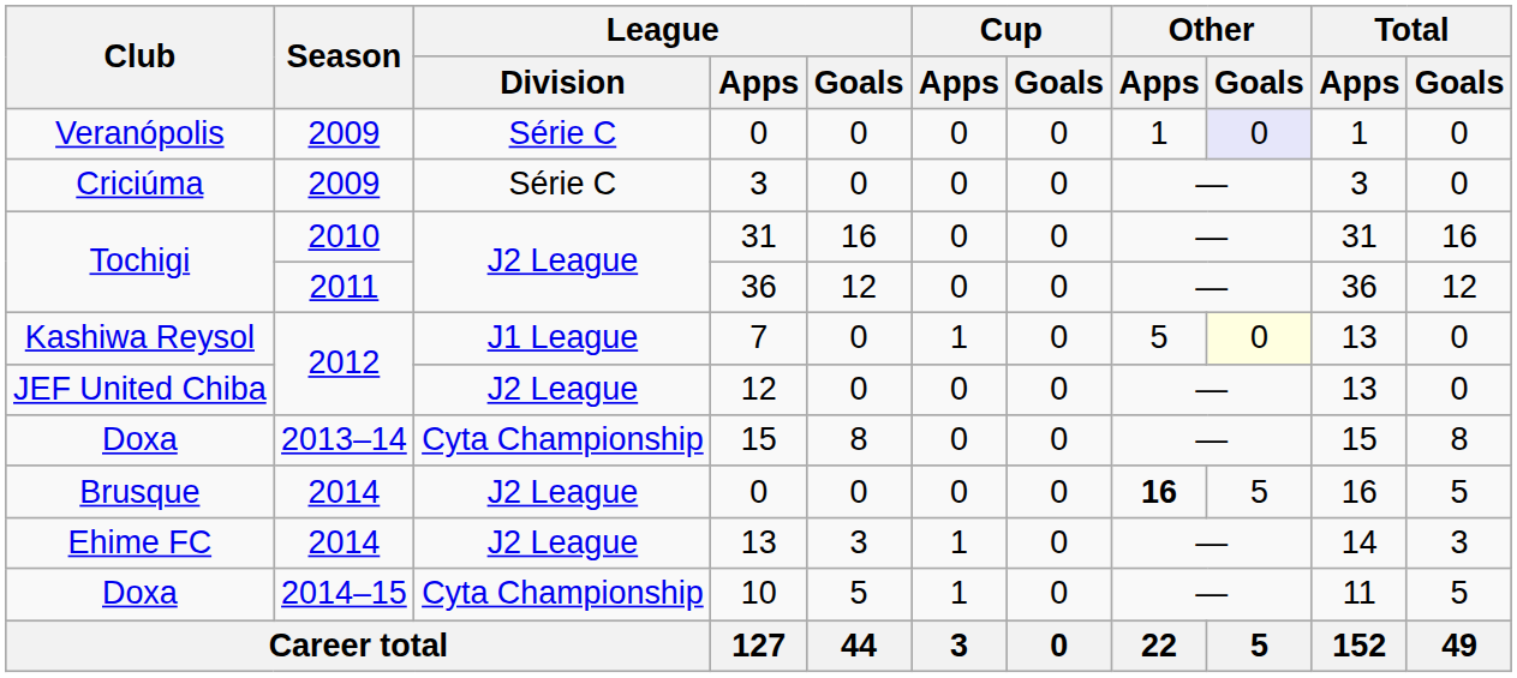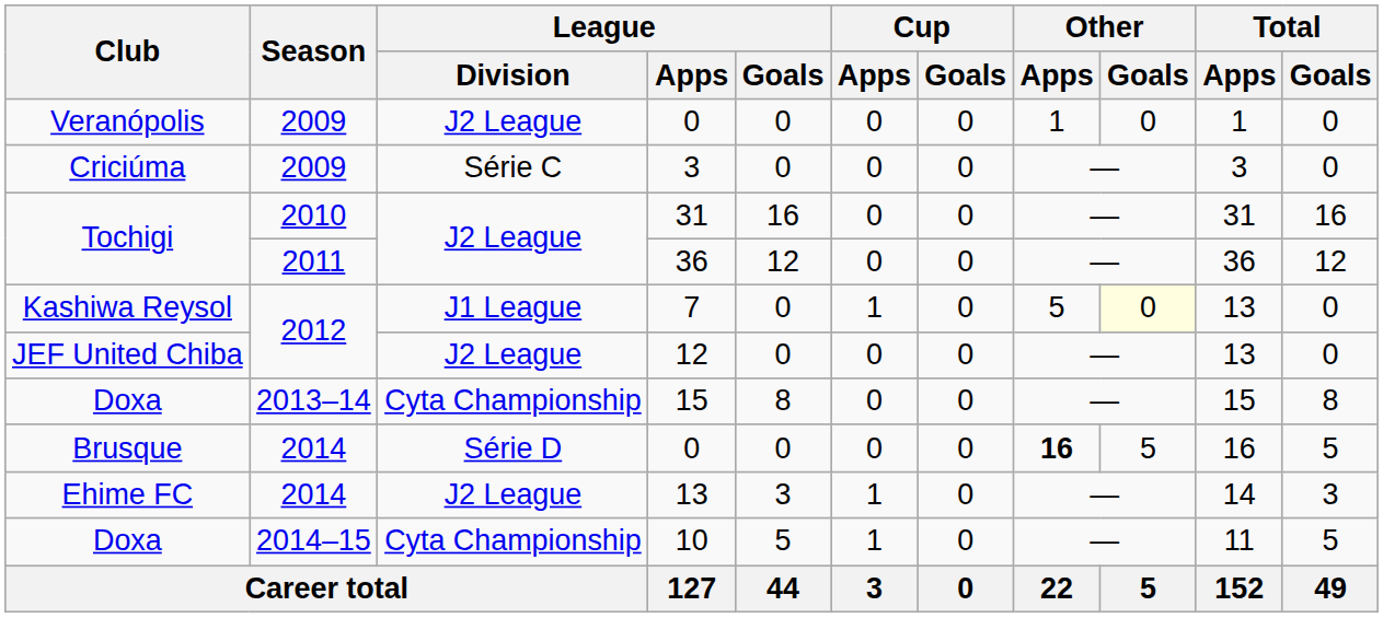 <table class="wikitable" style="text-align: center;">
 <tr>
 <th rowspan="2">Club</th>
 <th rowspan="2">Season</th>
 <th colspan="3">League</th>
 <th colspan="2">Cup</th>
 <th colspan="2">Other</th>
 <th colspan="2">Total</th>
 </tr>
 <tr>
 <th>Division</th>
 <th>Apps</th>
 <th>Goals</th>
 <th>Apps</th>
 <th>Goals</th>
 <th>Apps</th>
 <th>Goals</th>
 <th>Apps</th>
 <th>Goals</th>
 </tr>
 <tr>
 <td rowspan="1"><a href='#'>Veranópolis</a></td>
 <td><a href='#'>2009</a></td>
-<td><a href='#'>Série C</a></td>
+<td><a href='#'>J2 League</a></td>
 <td>0</td>
 <td>0</td>
 <td>0</td>
 <td>0</td>
 <td>1</td>
-<td style="background: lavender;">0</td>
+<td>0</td>
 <td>1</td>
 <td>0</td>
 </tr>
 <tr>
 <td rowspan="1"><a href='#'>Criciúma</a></td>
 <td><a href='#'>2009</a></td>
 <td>Série C</td>
 <td>3</td>
 <td>0</td>
 <td>0</td>
 <td>0</td>
 <td colspan="2">—</td>
 <td>3</td>
 <td>0</td>
 </tr>
 <tr>
 <td rowspan="2"><a href='#'>Tochigi</a></td>
 <td><a href='#'>2010</a></td>
 <td rowspan="2"><a href='#'>J2 League</a></td>
 <td>31</td>
 <td>16</td>
 <td>0</td>
 <td>0</td>
 <td colspan="2">—</td>
 <td>31</td>
 <td>16</td>
 </tr>
 <tr>
 <td><a href='#'>2011</a></td>
 <td>36</td>
 <td>12</td>
 <td>0</td>
 <td>0</td>
 <td colspan="2">—</td>
 <td>36</td>
 <td>12</td>
 </tr>
 <tr>
 <td rowspan="1"><a href='#'>Kashiwa Reysol</a></td>
 <td rowspan="2"><a href='#'>2012</a></td>
 <td><a href='#'>J1 League</a></td>
 <td>7</td>
 <td>0</td>
 <td>1</td>
 <td>0</td>
 <td>5</td>
 <td style="background: lightyellow;">0</td>
 <td>13</td>
 <td>0</td>
 </tr>
 <tr>
 <td rowspan="1"><a href='#'>JEF United Chiba</a></td>
 <td><a href='#'>J2 League</a></td>
 <td>12</td>
 <td>0</td>
 <td>0</td>
 <td>0</td>
 <td colspan="2">—</td>
 <td>13</td>
 <td>0</td>
 </tr>
 <tr>
 <td rowspan="1"><a href='#'>Doxa</a></td>
 <td><a href='#'>2013–14</a></td>
 <td><a href='#'>Cyta Championship</a></td>
 <td>15</td>
 <td>8</td>
 <td>0</td>
 <td>0</td>
 <td colspan="2">—</td>
 <td>15</td>
 <td>8</td>
 </tr>
 <tr>
 <td rowspan="1"><a href='#'>Brusque</a></td>
 <td><a href='#'>2014</a></td>
-<td><a href='#'>J2 League</a></td>
+<td><a href='#'>Série D</a></td>
 <td>0</td>
 <td>0</td>
 <td>0</td>
 <td>0</td>
 <td><strong>16</strong></td>
 <td>5</td>
 <td>16</td>
 <td>5</td>
 </tr>
 <tr>
 <td rowspan="1"><a href='#'>Ehime FC</a></td>
 <td><a href='#'>2014</a></td>
 <td><a href='#'>J2 League</a></td>
 <td>13</td>
 <td>3</td>
 <td>1</td>
 <td>0</td>
 <td colspan="2">—</td>
 <td>14</td>
 <td>3</td>
 </tr>
 <tr>
 <td rowspan="1"><a href='#'>Doxa</a></td>
 <td><a href='#'>2014–15</a></td>
 <td><a href='#'>Cyta Championship</a></td>
 <td>10</td>
 <td>5</td>
 <td>1</td>
 <td>0</td>
 <td colspan="2">—</td>
 <td>11</td>
 <td>5</td>
 </tr>
 <tr>
 <th colspan="3">Career total</th>
 <th>127</th>
 <th>44</th>
 <th>3</th>
 <th>0</th>
 <th>22</th>
 <th>5</th>
 <th>152</th>
 <th>49</th>
 </tr>
 </table>
